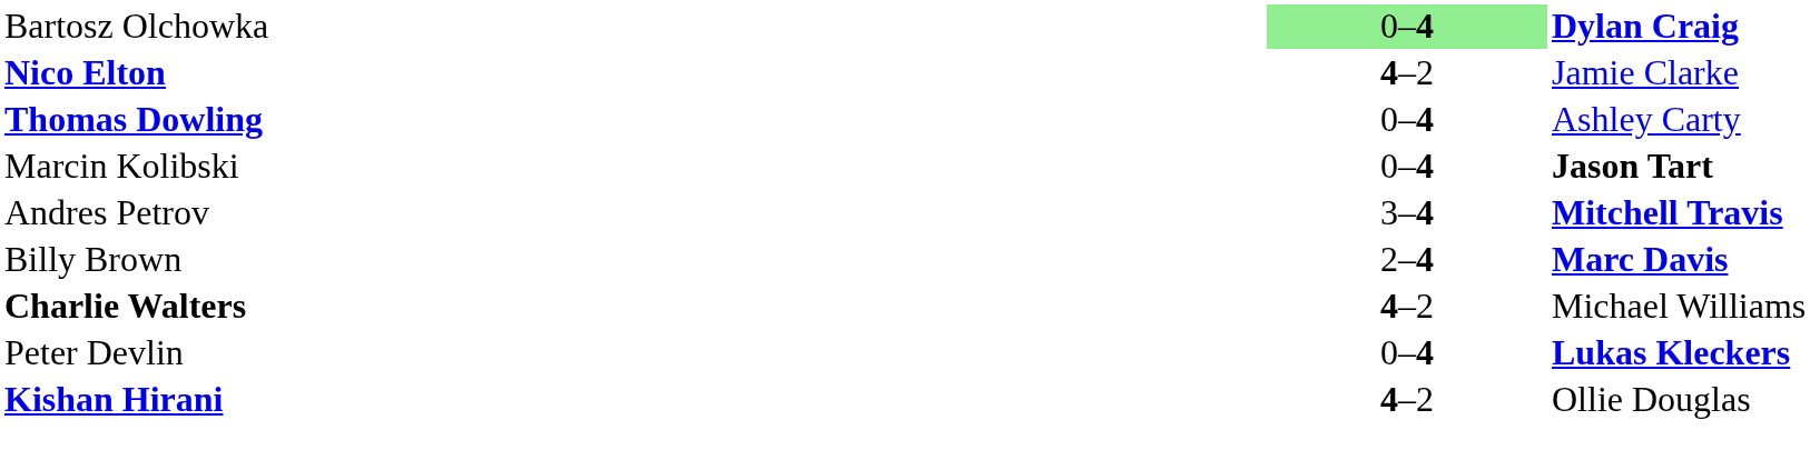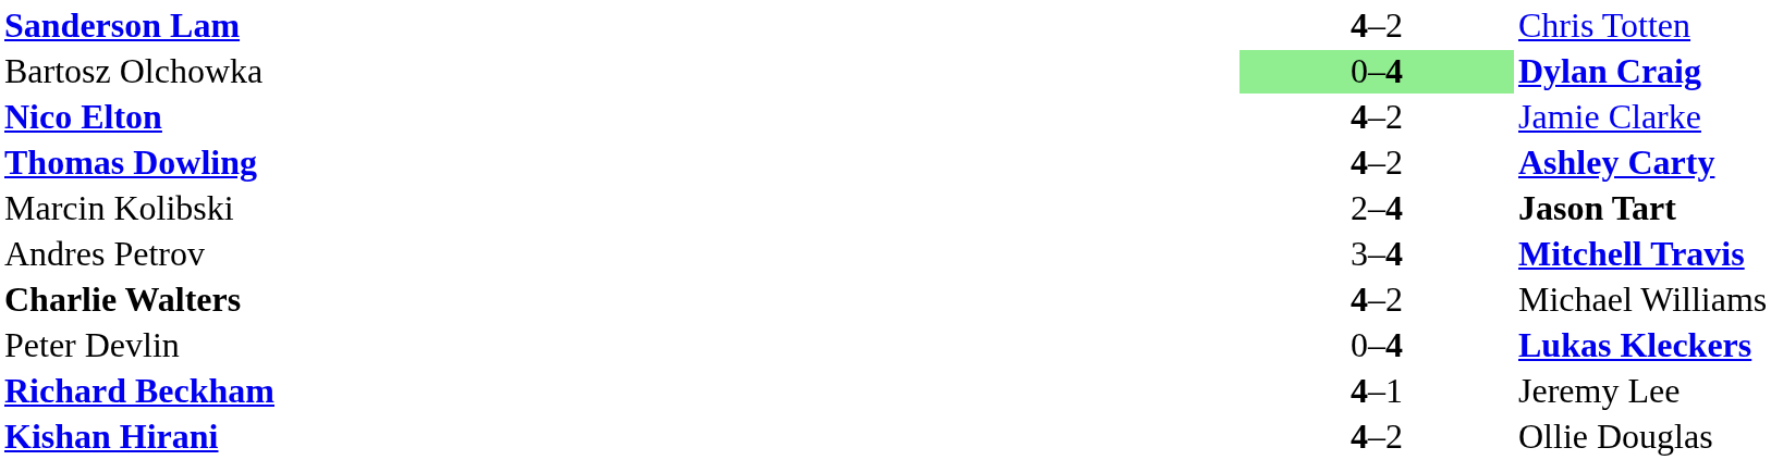 <table width="100%" cellspacing="1">
 <tr>
 <th width=45%></th>
 <th width=10%></th>
 <th width=45%></th>
+</tr>
+<tr>
+<td> <strong><a href='#'>Sanderson Lam</a></strong></td>
+<td align="center"><strong>4</strong>–2</td>
+<td> <a href='#'>Chris Totten</a></td>
 </tr>
 <tr>
 <td> Bartosz Olchowka</td>
 <td align="center" style="background: lightgreen;">0–<strong>4</strong></td>
 <td> <strong><a href='#'>Dylan Craig</a></strong></td>
 </tr>
 <tr>
 <td> <strong><a href='#'>Nico Elton</a></strong></td>
 <td align="center"><strong>4</strong>–2</td>
 <td> <a href='#'>Jamie Clarke</a></td>
 </tr>
 <tr>
 <td> <strong><a href='#'>Thomas Dowling</a></strong></td>
-<td align="center">0–<strong>4</strong></td>
-<td> <a href='#'>Ashley Carty</a></td>
+<td align="center"><strong>4</strong>–2</td>
+<td><strong> <a href='#'>Ashley Carty</a></strong></td>
 </tr>
 <tr>
 <td> Marcin Kolibski</td>
-<td align="center">0–<strong>4</strong></td>
+<td align="center">2–<strong>4</strong></td>
 <td> <strong>Jason Tart</strong></td>
 </tr>
 <tr>
 <td> Andres Petrov</td>
 <td align="center">3–<strong>4</strong></td>
 <td> <strong><a href='#'>Mitchell Travis</a></strong></td>
-</tr>
-<tr>
-<td> Billy Brown</td>
-<td align="center">2–<strong>4</strong></td>
-<td> <strong><a href='#'>Marc Davis</a></strong></td>
 </tr>
 <tr>
 <td> <strong>Charlie Walters</strong></td>
 <td align="center"><strong>4</strong>–2</td>
 <td> Michael Williams</td>
 </tr>
 <tr>
 <td> Peter Devlin</td>
 <td align="center">0–<strong>4</strong></td>
 <td> <strong><a href='#'>Lukas Kleckers</a></strong></td>
 </tr>
 <tr>
+<td> <strong><a href='#'>Richard Beckham</a></strong></td>
+<td align="center"><strong>4</strong>–1</td>
+<td> Jeremy Lee</td>
+</tr>
+<tr>
 <td> <strong><a href='#'>Kishan Hirani</a></strong></td>
 <td align="center"><strong>4</strong>–2</td>
 <td> Ollie Douglas</td>
 </tr>
 </table>
